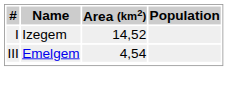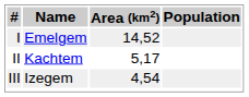 <table border="0" style="border: 1px solid #999; background-color:#FFFFFF">
 <tr align="center" bgcolor="#CCCCCC">
 <th>#</th>
 <th>Name</th>
 <th>Area <small>(km<sup>2</sup>)</small></th>
 <th>Population</th>
 </tr>
 <tr align="right" bgcolor="#efefef">
 <td>I</td>
-<td align="left">Izegem</td>
+<td align="left"><a href='#'>Emelgem</a></td>
 <td>14,52</td>
+<td> </td>
+</tr>
+<tr align="right">
+<td>II</td>
+<td align="left"><a href='#'>Kachtem</a></td>
+<td>5,17</td>
 <td> </td>
 </tr>
 <tr align="right" bgcolor="#efefef">
 <td>III</td>
-<td align="left"><a href='#'>Emelgem</a></td>
+<td align="left">Izegem</td>
 <td>4,54</td>
 <td> </td>
 </tr>
 <tr align="right">
 </tr>
 </table>
